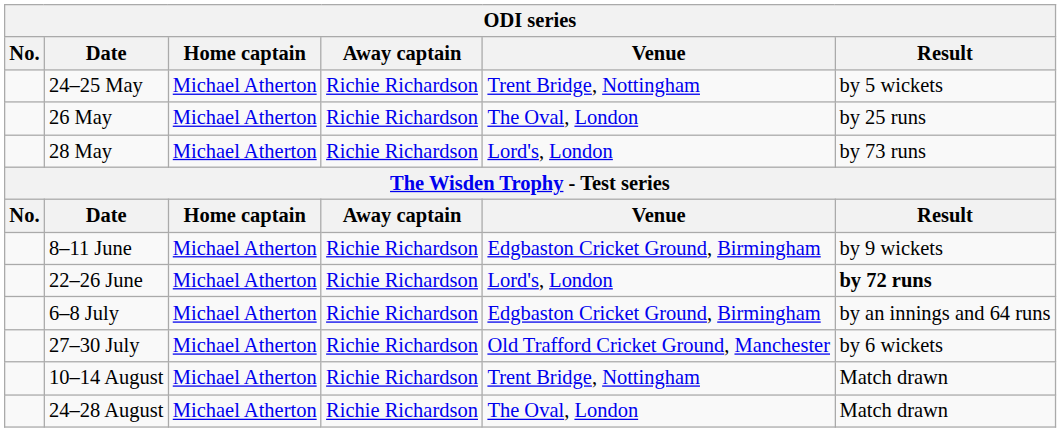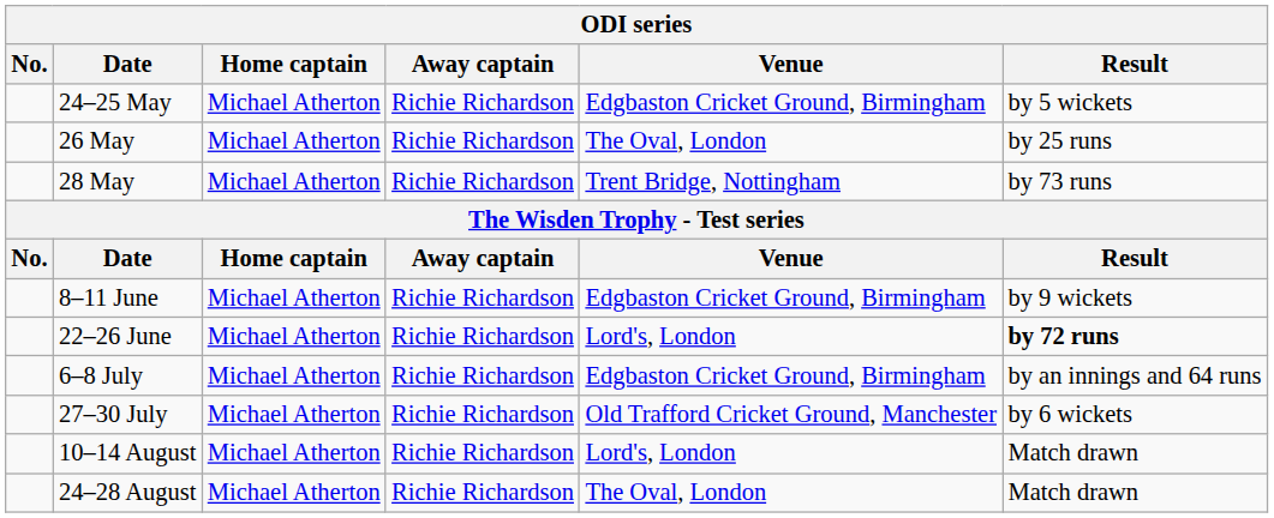 <table class="wikitable">
 <tr>
 <th colspan="9">ODI series</th>
 </tr>
 <tr>
 <th>No.</th>
 <th>Date</th>
 <th>Home captain</th>
 <th>Away captain</th>
 <th>Venue</th>
 <th>Result</th>
 </tr>
 <tr>
 <td></td>
 <td>24–25 May</td>
 <td><a href='#'>Michael Atherton</a></td>
 <td><a href='#'>Richie Richardson</a></td>
-<td><a href='#'>Trent Bridge</a>, <a href='#'>Nottingham</a></td>
+<td><a href='#'>Edgbaston Cricket Ground</a>, <a href='#'>Birmingham</a></td>
 <td> by 5 wickets</td>
 </tr>
 <tr>
 <td></td>
 <td>26 May</td>
 <td><a href='#'>Michael Atherton</a></td>
 <td><a href='#'>Richie Richardson</a></td>
 <td><a href='#'>The Oval</a>, <a href='#'>London</a></td>
 <td> by 25 runs</td>
 </tr>
 <tr>
 <td></td>
 <td>28 May</td>
 <td><a href='#'>Michael Atherton</a></td>
 <td><a href='#'>Richie Richardson</a></td>
-<td><a href='#'>Lord's</a>, <a href='#'>London</a></td>
+<td><a href='#'>Trent Bridge</a>, <a href='#'>Nottingham</a></td>
 <td> by 73 runs</td>
 </tr>
 <tr>
 <th colspan="9"><a href='#'>The Wisden Trophy</a> - Test series</th>
 </tr>
 <tr>
 <th>No.</th>
 <th>Date</th>
 <th>Home captain</th>
 <th>Away captain</th>
 <th>Venue</th>
 <th>Result</th>
 </tr>
 <tr>
 <td></td>
 <td>8–11 June</td>
 <td><a href='#'>Michael Atherton</a></td>
 <td><a href='#'>Richie Richardson</a></td>
 <td><a href='#'>Edgbaston Cricket Ground</a>, <a href='#'>Birmingham</a></td>
 <td> by 9 wickets</td>
 </tr>
 <tr>
 <td></td>
 <td>22–26 June</td>
 <td><a href='#'>Michael Atherton</a></td>
 <td><a href='#'>Richie Richardson</a></td>
 <td><a href='#'>Lord's</a>, <a href='#'>London</a></td>
 <td><strong> by 72 runs</strong></td>
 </tr>
 <tr>
 <td></td>
 <td>6–8 July</td>
 <td><a href='#'>Michael Atherton</a></td>
 <td><a href='#'>Richie Richardson</a></td>
 <td><a href='#'>Edgbaston Cricket Ground</a>, <a href='#'>Birmingham</a></td>
 <td> by an innings and 64 runs</td>
 </tr>
 <tr>
 <td></td>
 <td>27–30 July</td>
 <td><a href='#'>Michael Atherton</a></td>
 <td><a href='#'>Richie Richardson</a></td>
 <td><a href='#'>Old Trafford Cricket Ground</a>, <a href='#'>Manchester</a></td>
 <td> by 6 wickets</td>
 </tr>
 <tr>
 <td></td>
 <td>10–14 August</td>
 <td><a href='#'>Michael Atherton</a></td>
 <td><a href='#'>Richie Richardson</a></td>
-<td><a href='#'>Trent Bridge</a>, <a href='#'>Nottingham</a></td>
+<td><a href='#'>Lord's</a>, <a href='#'>London</a></td>
 <td>Match drawn</td>
 </tr>
 <tr>
 <td></td>
 <td>24–28 August</td>
 <td><a href='#'>Michael Atherton</a></td>
 <td><a href='#'>Richie Richardson</a></td>
 <td><a href='#'>The Oval</a>, <a href='#'>London</a></td>
 <td>Match drawn</td>
 </tr>
 </table>
